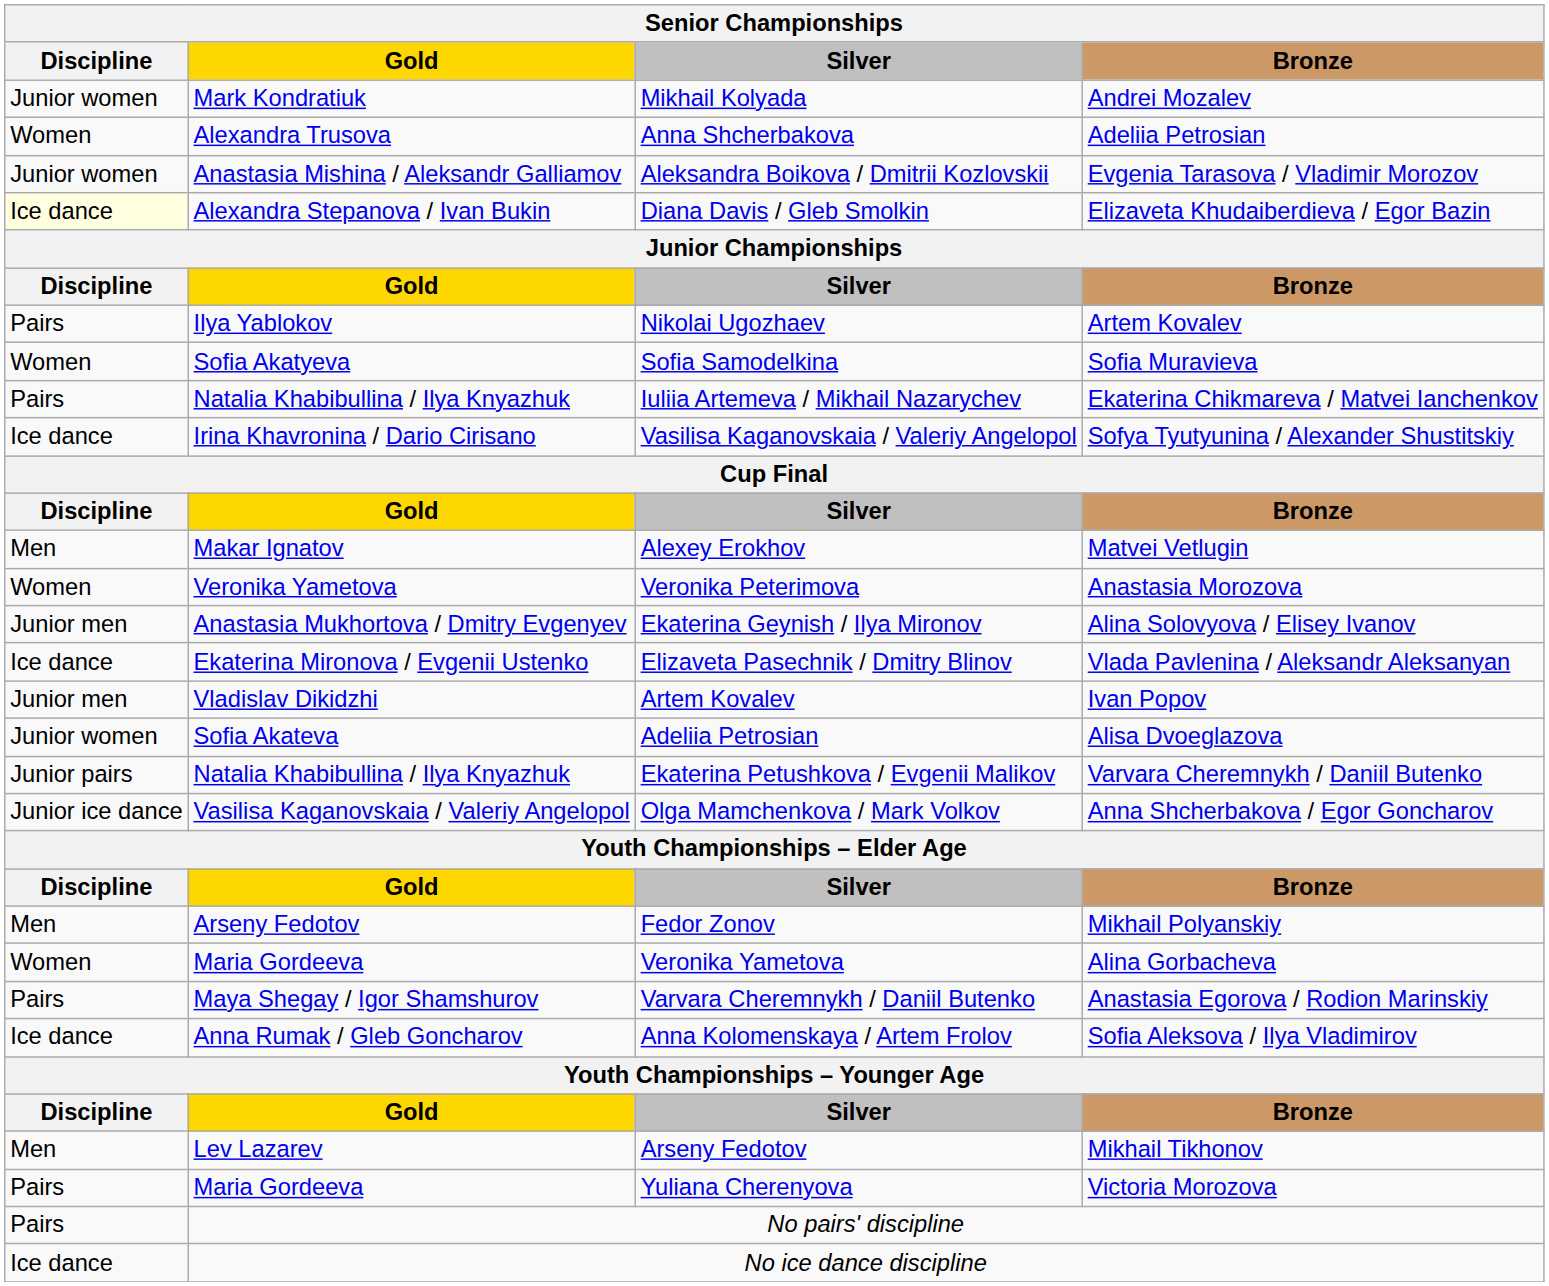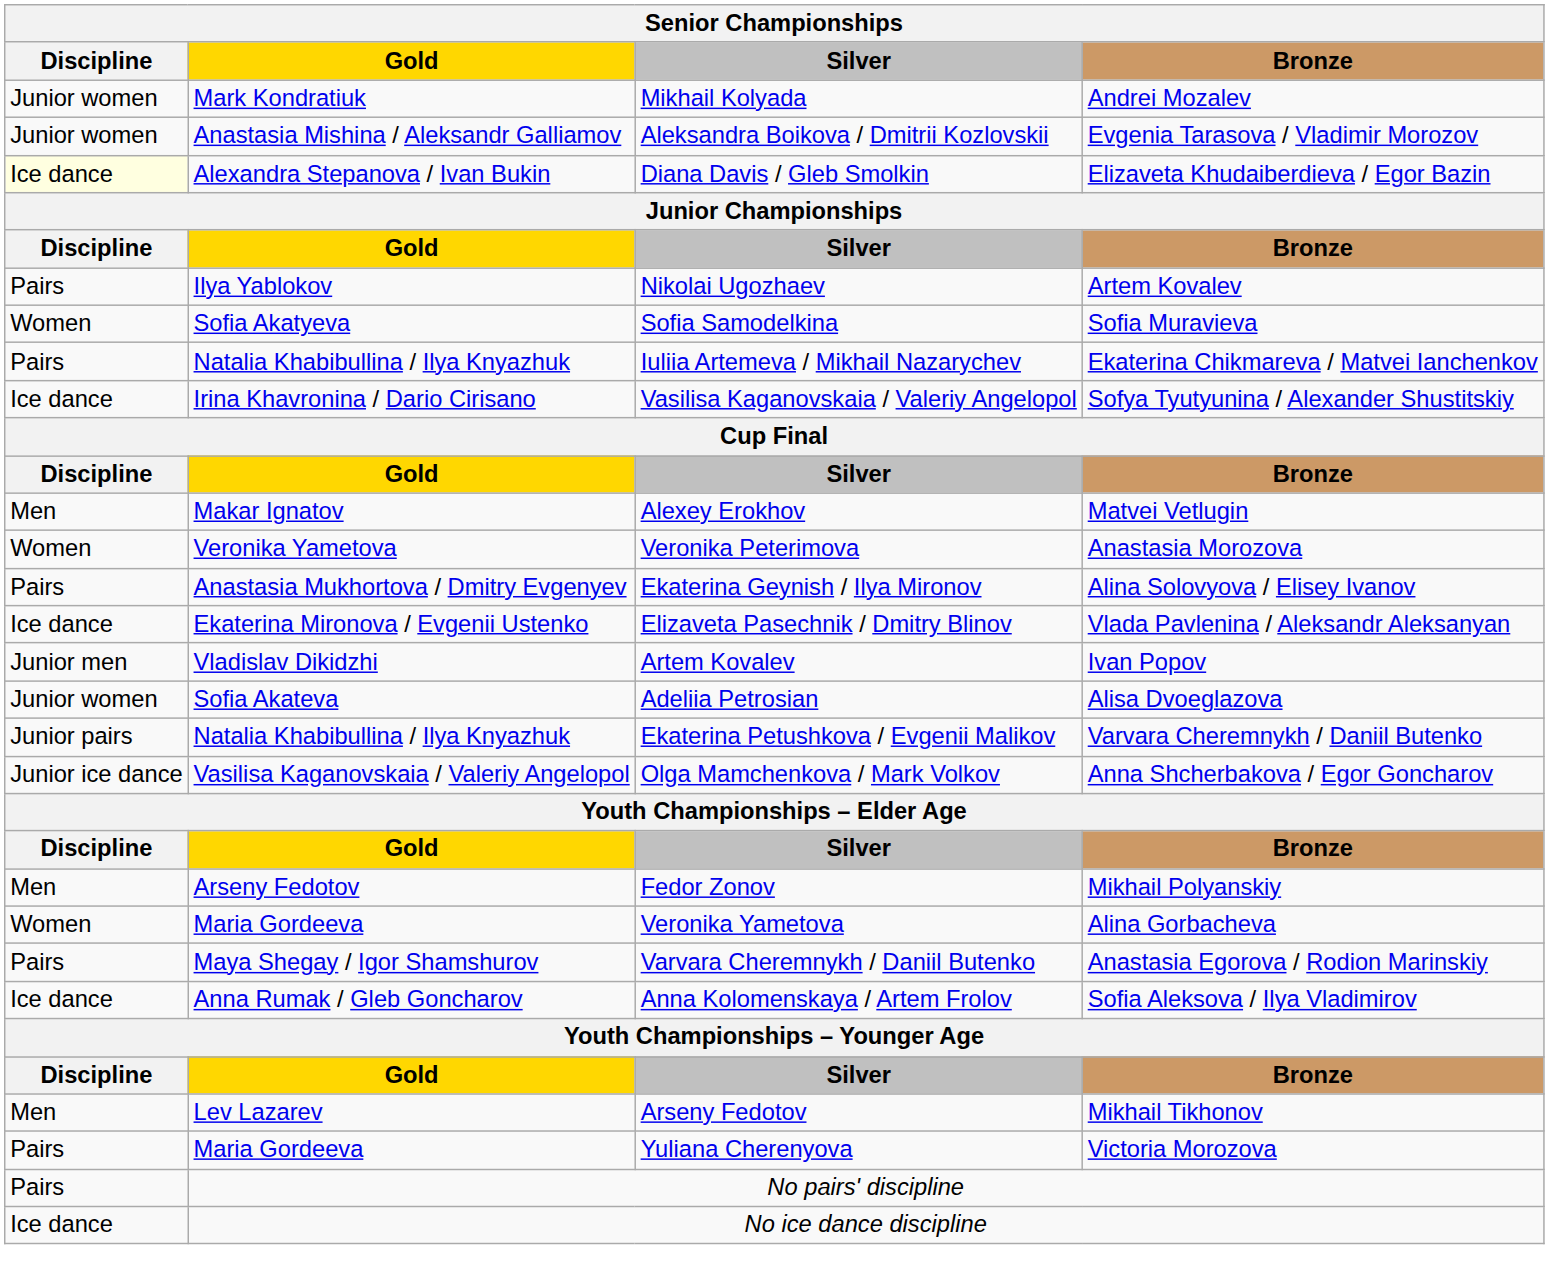 <table class="wikitable">
 <tr>
 <th colspan=4>Senior Championships</th>
 </tr>
 <tr>
 <th>Discipline</th>
 <td align=center bgcolor=gold><strong>Gold</strong></td>
 <td align=center bgcolor=silver><strong>Silver</strong></td>
 <td align=center bgcolor=cc9966><strong>Bronze</strong></td>
 </tr>
 <tr>
 <td>Junior women</td>
 <td><a href='#'>Mark Kondratiuk</a></td>
 <td><a href='#'>Mikhail Kolyada</a></td>
 <td><a href='#'>Andrei Mozalev</a></td>
-</tr>
-<tr>
-<td>Women</td>
-<td><a href='#'>Alexandra Trusova</a></td>
-<td><a href='#'>Anna Shcherbakova</a></td>
-<td><a href='#'>Adeliia Petrosian</a></td>
 </tr>
 <tr>
 <td>Junior women</td>
 <td><a href='#'>Anastasia Mishina</a> / <a href='#'>Aleksandr Galliamov</a></td>
 <td><a href='#'>Aleksandra Boikova</a> / <a href='#'>Dmitrii Kozlovskii</a></td>
 <td><a href='#'>Evgenia Tarasova</a> / <a href='#'>Vladimir Morozov</a></td>
 </tr>
 <tr>
 <td style="background: lightyellow;">Ice dance</td>
 <td><a href='#'>Alexandra Stepanova</a> / <a href='#'>Ivan Bukin</a></td>
 <td><a href='#'>Diana Davis</a> / <a href='#'>Gleb Smolkin</a></td>
 <td><a href='#'>Elizaveta Khudaiberdieva</a> / <a href='#'>Egor Bazin</a></td>
 </tr>
 <tr>
 <th colspan=4>Junior Championships</th>
 </tr>
 <tr>
 <th>Discipline</th>
 <td align=center bgcolor=gold><strong>Gold</strong></td>
 <td align=center bgcolor=silver><strong>Silver</strong></td>
 <td align=center bgcolor=cc9966><strong>Bronze</strong></td>
 </tr>
 <tr>
 <td>Pairs</td>
 <td><a href='#'>Ilya Yablokov</a></td>
 <td><a href='#'>Nikolai Ugozhaev</a></td>
 <td><a href='#'>Artem Kovalev</a></td>
 </tr>
 <tr>
 <td>Women</td>
 <td><a href='#'>Sofia Akatyeva</a></td>
 <td><a href='#'>Sofia Samodelkina</a></td>
 <td><a href='#'>Sofia Muravieva</a></td>
 </tr>
 <tr>
 <td>Pairs</td>
 <td><a href='#'>Natalia Khabibullina</a> / <a href='#'>Ilya Knyazhuk</a></td>
 <td><a href='#'>Iuliia Artemeva</a> / <a href='#'>Mikhail Nazarychev</a></td>
 <td><a href='#'>Ekaterina Chikmareva</a> / <a href='#'>Matvei Ianchenkov</a></td>
 </tr>
 <tr>
 <td>Ice dance</td>
 <td><a href='#'>Irina Khavronina</a> / <a href='#'>Dario Cirisano</a></td>
 <td><a href='#'>Vasilisa Kaganovskaia</a> / <a href='#'>Valeriy Angelopol</a></td>
 <td><a href='#'>Sofya Tyutyunina</a> / <a href='#'>Alexander Shustitskiy</a></td>
 </tr>
 <tr>
 <th colspan=4>Cup Final</th>
 </tr>
 <tr>
 <th>Discipline</th>
 <td align=center bgcolor=gold><strong>Gold</strong></td>
 <td align=center bgcolor=silver><strong>Silver</strong></td>
 <td align=center bgcolor=cc9966><strong>Bronze</strong></td>
 </tr>
 <tr>
 <td>Men</td>
 <td><a href='#'>Makar Ignatov</a></td>
 <td><a href='#'>Alexey Erokhov</a></td>
 <td><a href='#'>Matvei Vetlugin</a></td>
 </tr>
 <tr>
 <td>Women</td>
 <td><a href='#'>Veronika Yametova</a></td>
 <td><a href='#'>Veronika Peterimova</a></td>
 <td><a href='#'>Anastasia Morozova</a></td>
 </tr>
 <tr>
-<td>Junior men</td>
+<td>Pairs</td>
 <td><a href='#'>Anastasia Mukhortova</a> / <a href='#'>Dmitry Evgenyev</a></td>
 <td><a href='#'>Ekaterina Geynish</a> / <a href='#'>Ilya Mironov</a></td>
 <td><a href='#'>Alina Solovyova</a> / <a href='#'>Elisey Ivanov</a></td>
 </tr>
 <tr>
 <td>Ice dance</td>
 <td><a href='#'>Ekaterina Mironova</a> / <a href='#'>Evgenii Ustenko</a></td>
 <td><a href='#'>Elizaveta Pasechnik</a> / <a href='#'>Dmitry Blinov</a></td>
 <td><a href='#'>Vlada Pavlenina</a> / <a href='#'>Aleksandr Aleksanyan</a></td>
 </tr>
 <tr>
 <td>Junior men</td>
 <td><a href='#'>Vladislav Dikidzhi</a></td>
 <td><a href='#'>Artem Kovalev</a></td>
 <td><a href='#'>Ivan Popov</a></td>
 </tr>
 <tr>
 <td>Junior women</td>
 <td><a href='#'>Sofia Akateva</a></td>
 <td><a href='#'>Adeliia Petrosian</a></td>
 <td><a href='#'>Alisa Dvoeglazova</a></td>
 </tr>
 <tr>
 <td>Junior pairs</td>
 <td><a href='#'>Natalia Khabibullina</a> / <a href='#'>Ilya Knyazhuk</a></td>
 <td><a href='#'>Ekaterina Petushkova</a> / <a href='#'>Evgenii Malikov</a></td>
 <td><a href='#'>Varvara Cheremnykh</a> / <a href='#'>Daniil Butenko</a></td>
 </tr>
 <tr>
 <td>Junior ice dance</td>
 <td><a href='#'>Vasilisa Kaganovskaia</a> / <a href='#'>Valeriy Angelopol</a></td>
 <td><a href='#'>Olga Mamchenkova</a> / <a href='#'>Mark Volkov</a></td>
 <td><a href='#'>Anna Shcherbakova</a> / <a href='#'>Egor Goncharov</a></td>
 </tr>
 <tr>
 <th colspan=4>Youth Championships – Elder Age</th>
 </tr>
 <tr>
 <th>Discipline</th>
 <td align=center bgcolor=gold><strong>Gold</strong></td>
 <td align=center bgcolor=silver><strong>Silver</strong></td>
 <td align=center bgcolor=cc9966><strong>Bronze</strong></td>
 </tr>
 <tr>
 <td>Men</td>
 <td><a href='#'>Arseny Fedotov</a></td>
 <td><a href='#'>Fedor Zonov</a></td>
 <td><a href='#'>Mikhail Polyanskiy</a></td>
 </tr>
 <tr>
 <td>Women</td>
 <td><a href='#'>Maria Gordeeva</a></td>
 <td><a href='#'>Veronika Yametova</a></td>
 <td><a href='#'>Alina Gorbacheva</a></td>
 </tr>
 <tr>
 <td>Pairs</td>
 <td><a href='#'>Maya Shegay</a> / <a href='#'>Igor Shamshurov</a></td>
 <td><a href='#'>Varvara Cheremnykh</a> / <a href='#'>Daniil Butenko</a></td>
 <td><a href='#'>Anastasia Egorova</a> / <a href='#'>Rodion Marinskiy</a></td>
 </tr>
 <tr>
 <td>Ice dance</td>
 <td><a href='#'>Anna Rumak</a> / <a href='#'>Gleb Goncharov</a></td>
 <td><a href='#'>Anna Kolomenskaya</a> / <a href='#'>Artem Frolov</a></td>
 <td><a href='#'>Sofia Aleksova</a> / <a href='#'>Ilya Vladimirov</a></td>
 </tr>
 <tr>
 <th colspan=4>Youth Championships – Younger Age</th>
 </tr>
 <tr>
 <th>Discipline</th>
 <td align=center bgcolor=gold><strong>Gold</strong></td>
 <td align=center bgcolor=silver><strong>Silver</strong></td>
 <td align=center bgcolor=cc9966><strong>Bronze</strong></td>
 </tr>
 <tr>
 <td>Men</td>
 <td><a href='#'>Lev Lazarev</a></td>
 <td><a href='#'>Arseny Fedotov</a></td>
 <td><a href='#'>Mikhail Tikhonov</a></td>
 </tr>
 <tr>
 <td>Pairs</td>
 <td><a href='#'>Maria Gordeeva</a></td>
 <td><a href='#'>Yuliana Cherenyova</a></td>
 <td><a href='#'>Victoria Morozova</a></td>
 </tr>
 <tr>
 <td>Pairs</td>
 <td colspan=3 align=center><em>No pairs' discipline</em></td>
 </tr>
 <tr>
 <td>Ice dance</td>
 <td colspan=3 align=center><em>No ice dance discipline</em></td>
 </tr>
 </table>
